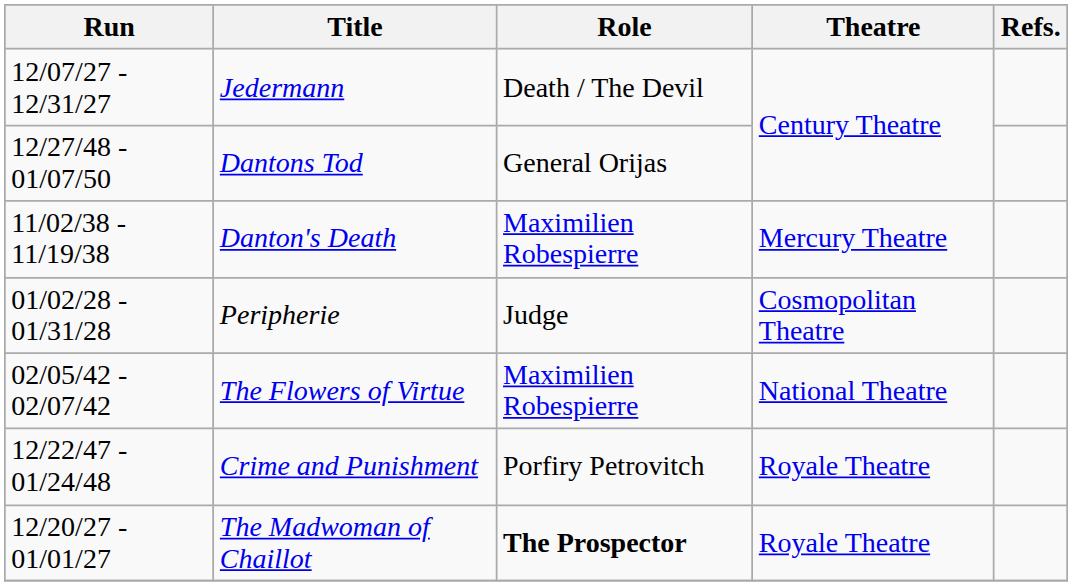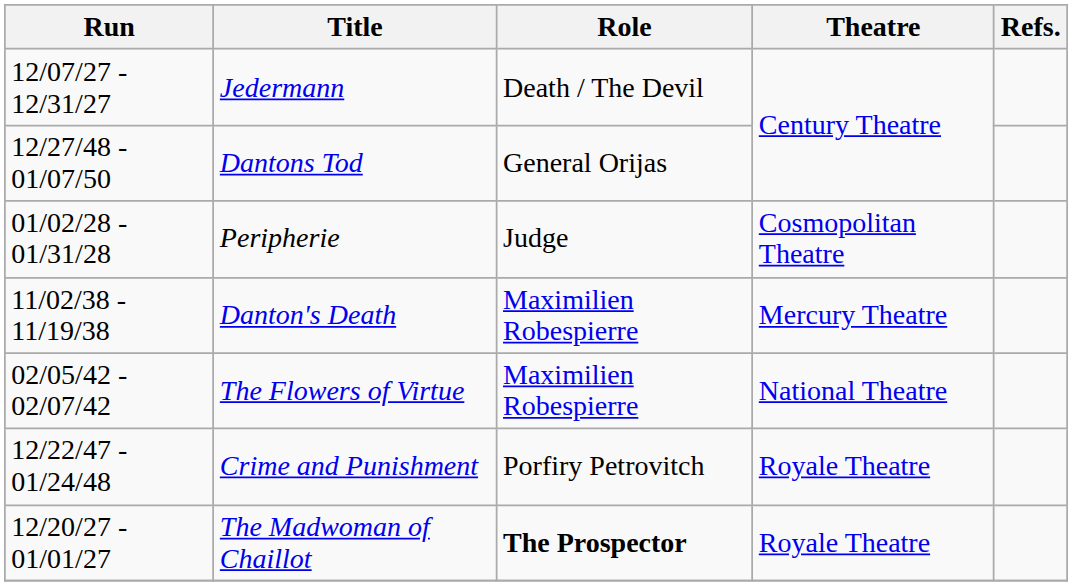 <table class="wikitable sortable">
 <tr>
 <th>Run</th>
 <th>Title</th>
 <th>Role</th>
 <th>Theatre</th>
 <th>Refs.</th>
 </tr>
 <tr>
 <td>12/07/27 - 12/31/27</td>
 <td><a href='#'><em>Jedermann</em></a></td>
 <td>Death / The Devil</td>
 <td rowspan="2"><a href='#'>Century Theatre</a></td>
 <td></td>
 </tr>
 <tr>
 <td>12/27/48 - 01/07/50</td>
 <td><a href='#'><em>Dantons Tod</em></a></td>
 <td>General Orijas</td>
 <td></td>
 </tr>
 <tr>
+<td>01/02/28 - 01/31/28</td>
+<td><em>Peripherie</em></td>
+<td>Judge</td>
+<td><a href='#'>Cosmopolitan Theatre</a></td>
+<td></td>
+</tr>
+<tr>
 <td>11/02/38 - 11/19/38</td>
 <td><em><a href='#'>Danton's Death</a></em></td>
 <td><a href='#'>Maximilien Robespierre</a></td>
 <td><a href='#'>Mercury Theatre</a></td>
-<td></td>
-</tr>
-<tr>
-<td>01/02/28 - 01/31/28</td>
-<td><em>Peripherie</em></td>
-<td>Judge</td>
-<td><a href='#'>Cosmopolitan Theatre</a></td>
 <td></td>
 </tr>
 <tr>
 <td>02/05/42 - 02/07/42</td>
 <td><em><a href='#'>The Flowers of Virtue</a></em></td>
 <td><a href='#'>Maximilien Robespierre</a></td>
 <td><a href='#'>National Theatre</a></td>
 <td></td>
 </tr>
 <tr>
 <td>12/22/47 - 01/24/48</td>
 <td><a href='#'><em>Crime and Punishment</em></a></td>
 <td>Porfiry Petrovitch</td>
 <td><a href='#'>Royale Theatre</a></td>
 <td></td>
 </tr>
 <tr>
 <td>12/20/27 - 01/01/27</td>
 <td><em><a href='#'>The Madwoman of Chaillot</a></em></td>
 <td><strong>The Prospector</strong></td>
 <td><a href='#'>Royale Theatre</a></td>
 <td></td>
 </tr>
 <tr>
 </tr>
 </table>
